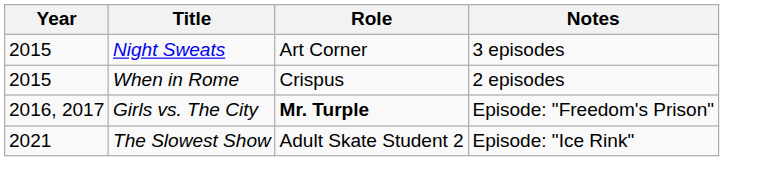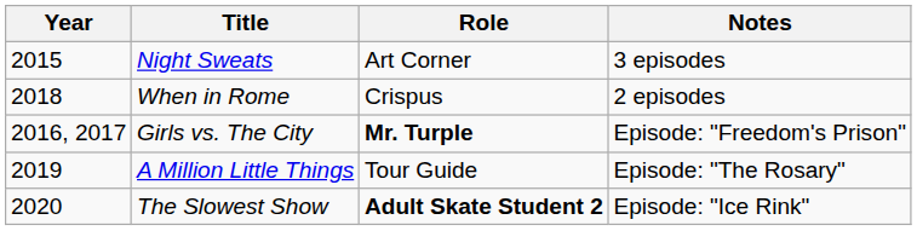 <table class="wikitable sortable">
 <tr>
 <th>Year</th>
 <th>Title</th>
 <th>Role</th>
 <th class="unsortable">Notes</th>
 </tr>
 <tr>
 <td>2015</td>
 <td><em><a href='#'>Night Sweats</a></em></td>
 <td>Art Corner</td>
 <td>3 episodes</td>
 </tr>
 <tr>
-<td>2015</td>
+<td>2018</td>
 <td><em>When in Rome</em></td>
 <td>Crispus</td>
 <td>2 episodes</td>
 </tr>
 <tr>
 <td>2016, 2017</td>
 <td><em>Girls vs. The City</em></td>
 <td><strong>Mr. Turple</strong></td>
 <td>Episode: "Freedom's Prison"</td>
 </tr>
 <tr>
-<td>2021</td>
+<td>2019</td>
+<td data-sort-value="Million Little Things, A"><em><a href='#'>A Million Little Things</a></em></td>
+<td>Tour Guide</td>
+<td>Episode: "The Rosary"</td>
+</tr>
+<tr>
+<td>2020</td>
 <td data-sort-value="Slowest Show, The"><em>The Slowest Show</em></td>
-<td>Adult Skate Student 2</td>
+<td><strong>Adult Skate Student 2</strong></td>
 <td>Episode: "Ice Rink"</td>
 </tr>
 </table>
